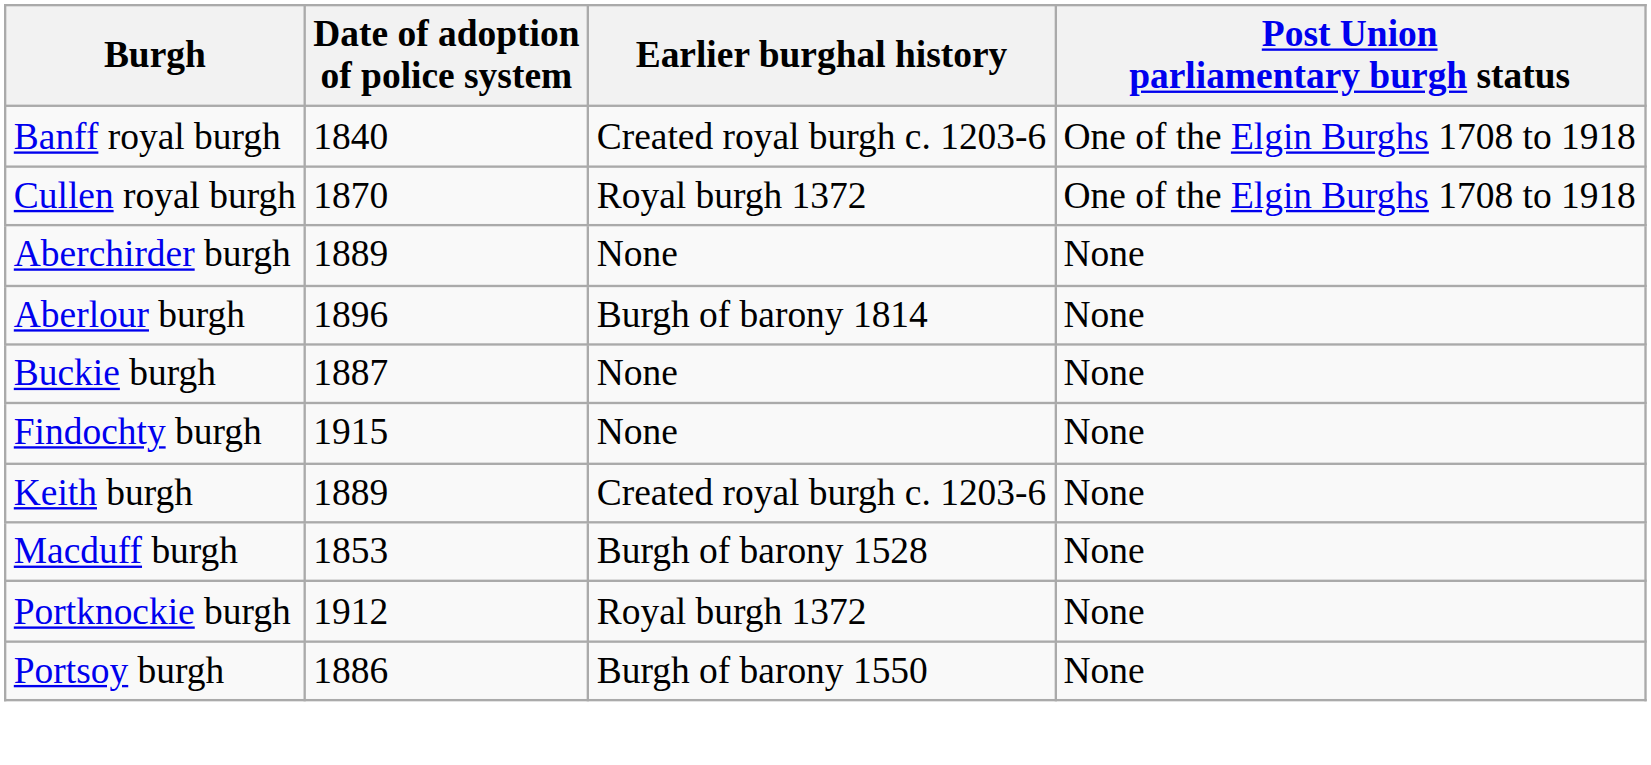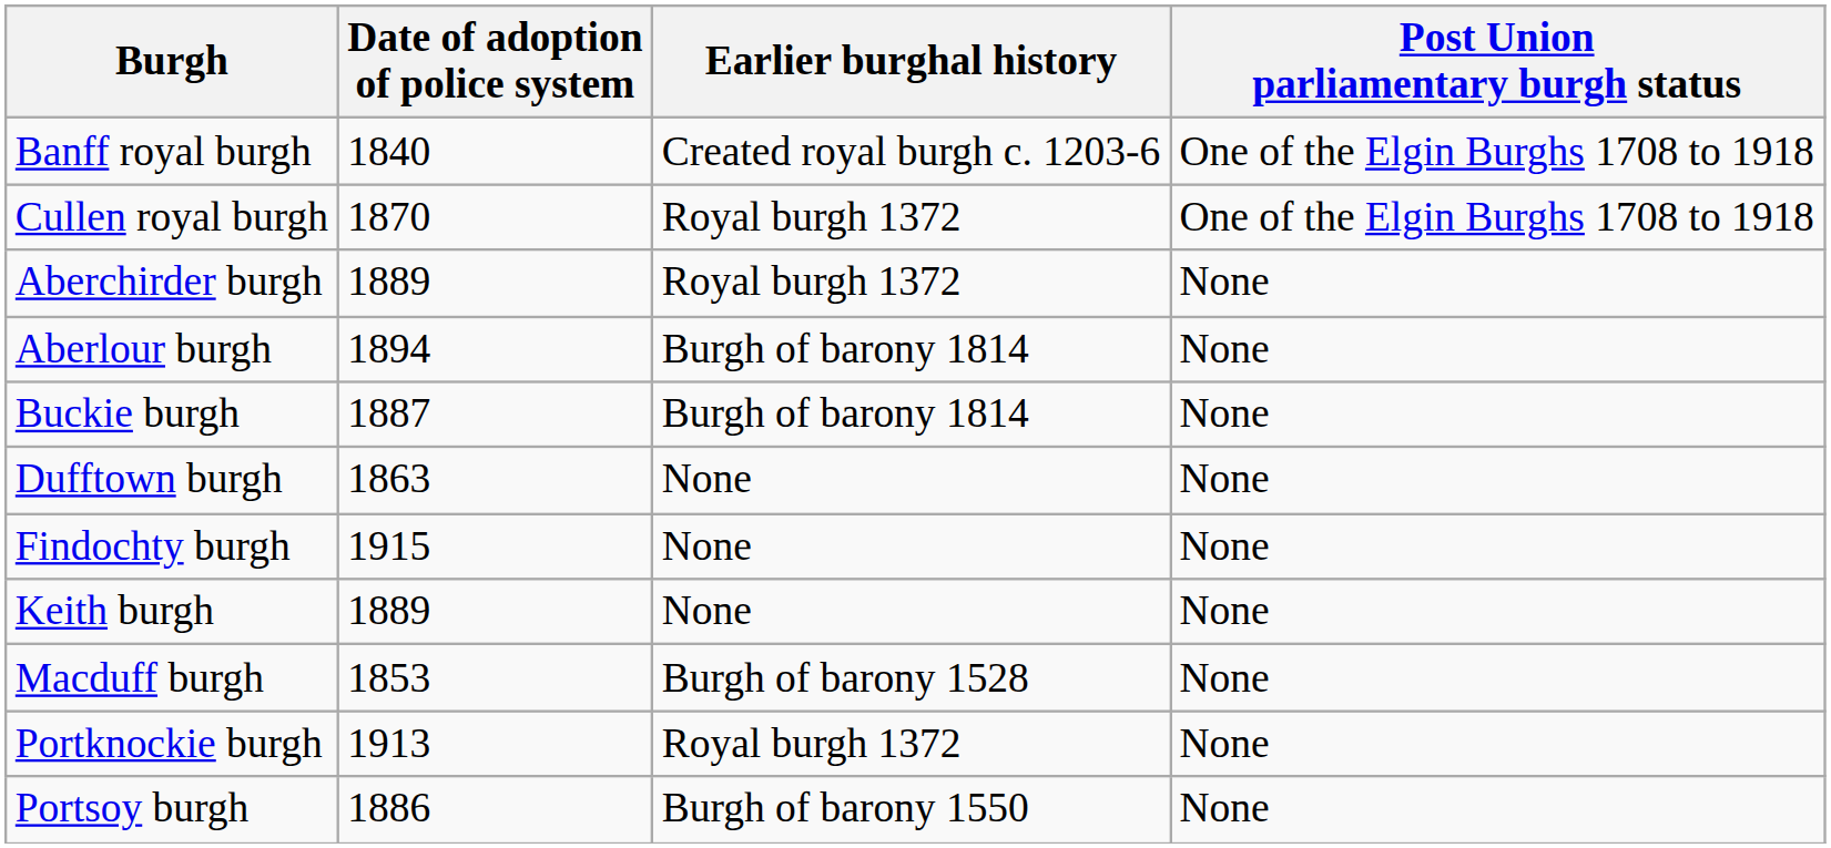 <table class="wikitable">
 <tr>
 <th>Burgh</th>
 <th>Date of adoption <br> of police system</th>
 <th>Earlier burghal history</th>
 <th><a href='#'>Post Union</a> <br> <a href='#'>parliamentary burgh</a> status</th>
 </tr>
 <tr>
 <td><a href='#'>Banff</a> royal burgh</td>
 <td>1840</td>
 <td>Created royal burgh c. 1203-6</td>
 <td>One of the <a href='#'>Elgin Burghs</a> 1708 to 1918</td>
 </tr>
 <tr>
 <td><a href='#'>Cullen</a> royal burgh</td>
 <td>1870</td>
 <td>Royal burgh 1372</td>
 <td>One of the <a href='#'>Elgin Burghs</a> 1708 to 1918</td>
 </tr>
 <tr>
 <td><a href='#'>Aberchirder</a> burgh</td>
 <td>1889</td>
-<td>None</td>
+<td>Royal burgh 1372</td>
 <td>None</td>
 </tr>
 <tr>
 <td><a href='#'>Aberlour</a> burgh</td>
-<td>1896</td>
+<td>1894</td>
 <td>Burgh of barony 1814</td>
 <td>None</td>
 </tr>
 <tr>
 <td><a href='#'>Buckie</a> burgh</td>
 <td>1887</td>
+<td>Burgh of barony 1814</td>
+<td>None</td>
+</tr>
+<tr>
+<td><a href='#'>Dufftown</a> burgh</td>
+<td>1863</td>
 <td>None</td>
 <td>None</td>
 </tr>
 <tr>
 <td><a href='#'>Findochty</a> burgh</td>
 <td>1915</td>
 <td>None</td>
 <td>None</td>
 </tr>
 <tr>
 <td><a href='#'>Keith</a> burgh</td>
 <td>1889</td>
-<td>Created royal burgh c. 1203-6</td>
+<td>None</td>
 <td>None</td>
 </tr>
 <tr>
 <td><a href='#'>Macduff</a> burgh</td>
 <td>1853</td>
 <td>Burgh of barony 1528</td>
 <td>None</td>
 </tr>
 <tr>
 <td><a href='#'>Portknockie</a> burgh</td>
-<td>1912</td>
+<td>1913</td>
 <td>Royal burgh 1372</td>
 <td>None</td>
 </tr>
 <tr>
 <td><a href='#'>Portsoy</a> burgh</td>
 <td>1886</td>
 <td>Burgh of barony 1550</td>
 <td>None</td>
 </tr>
 </table>
